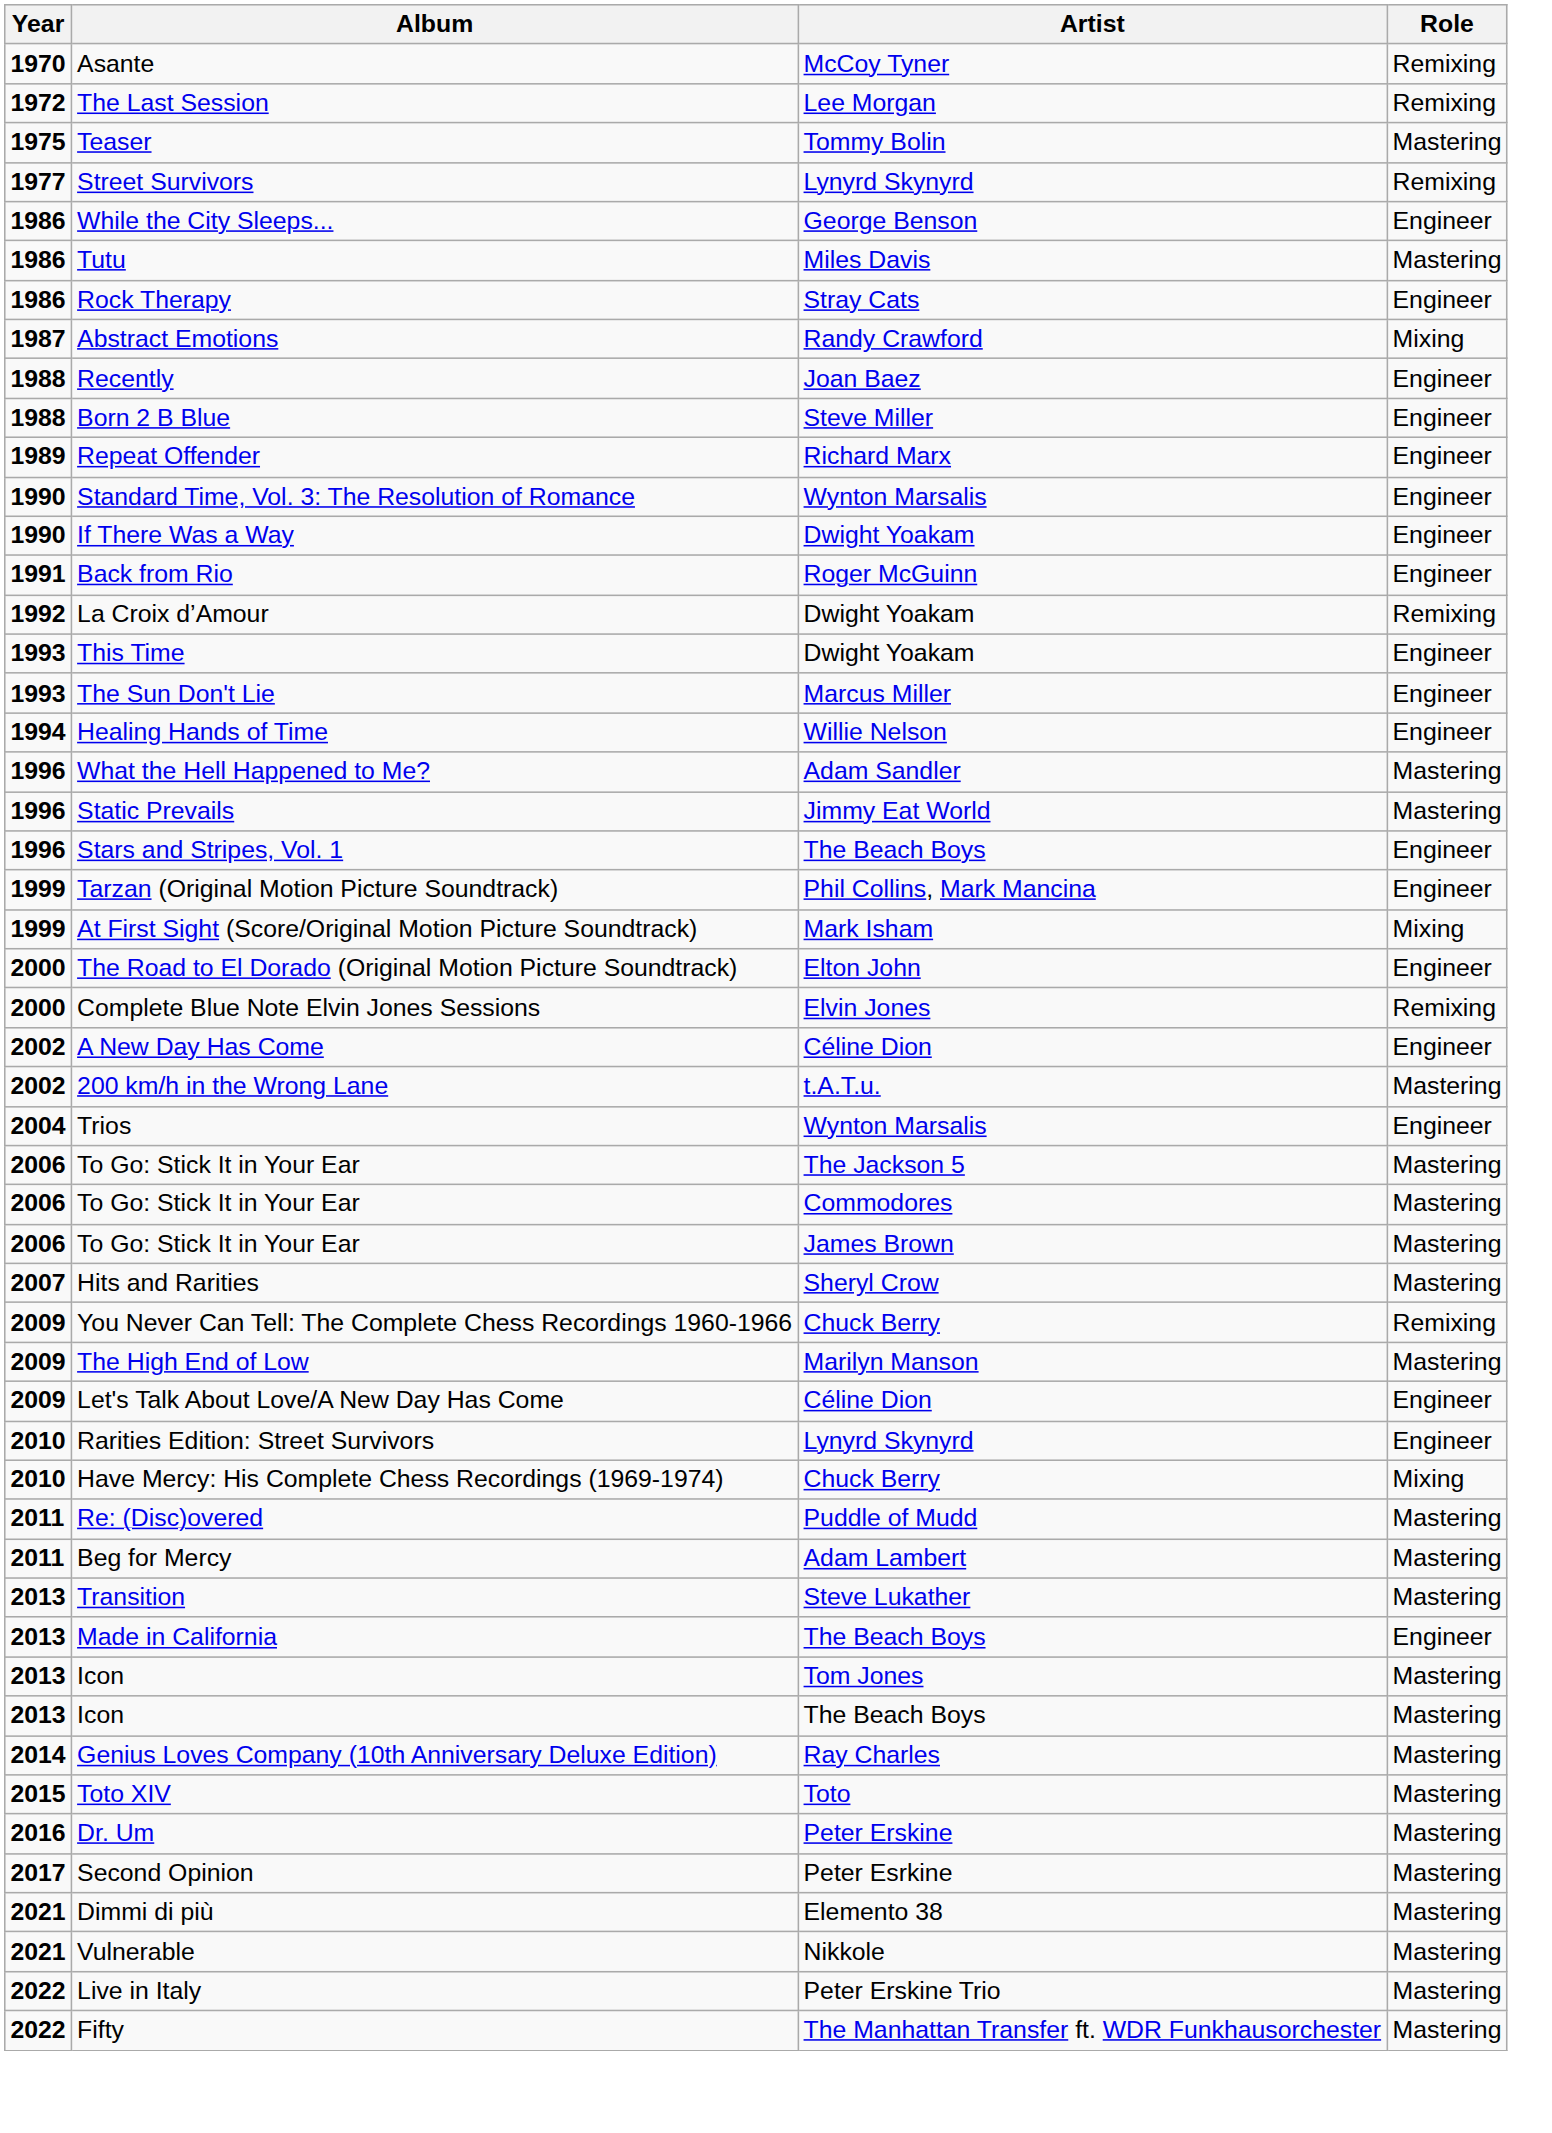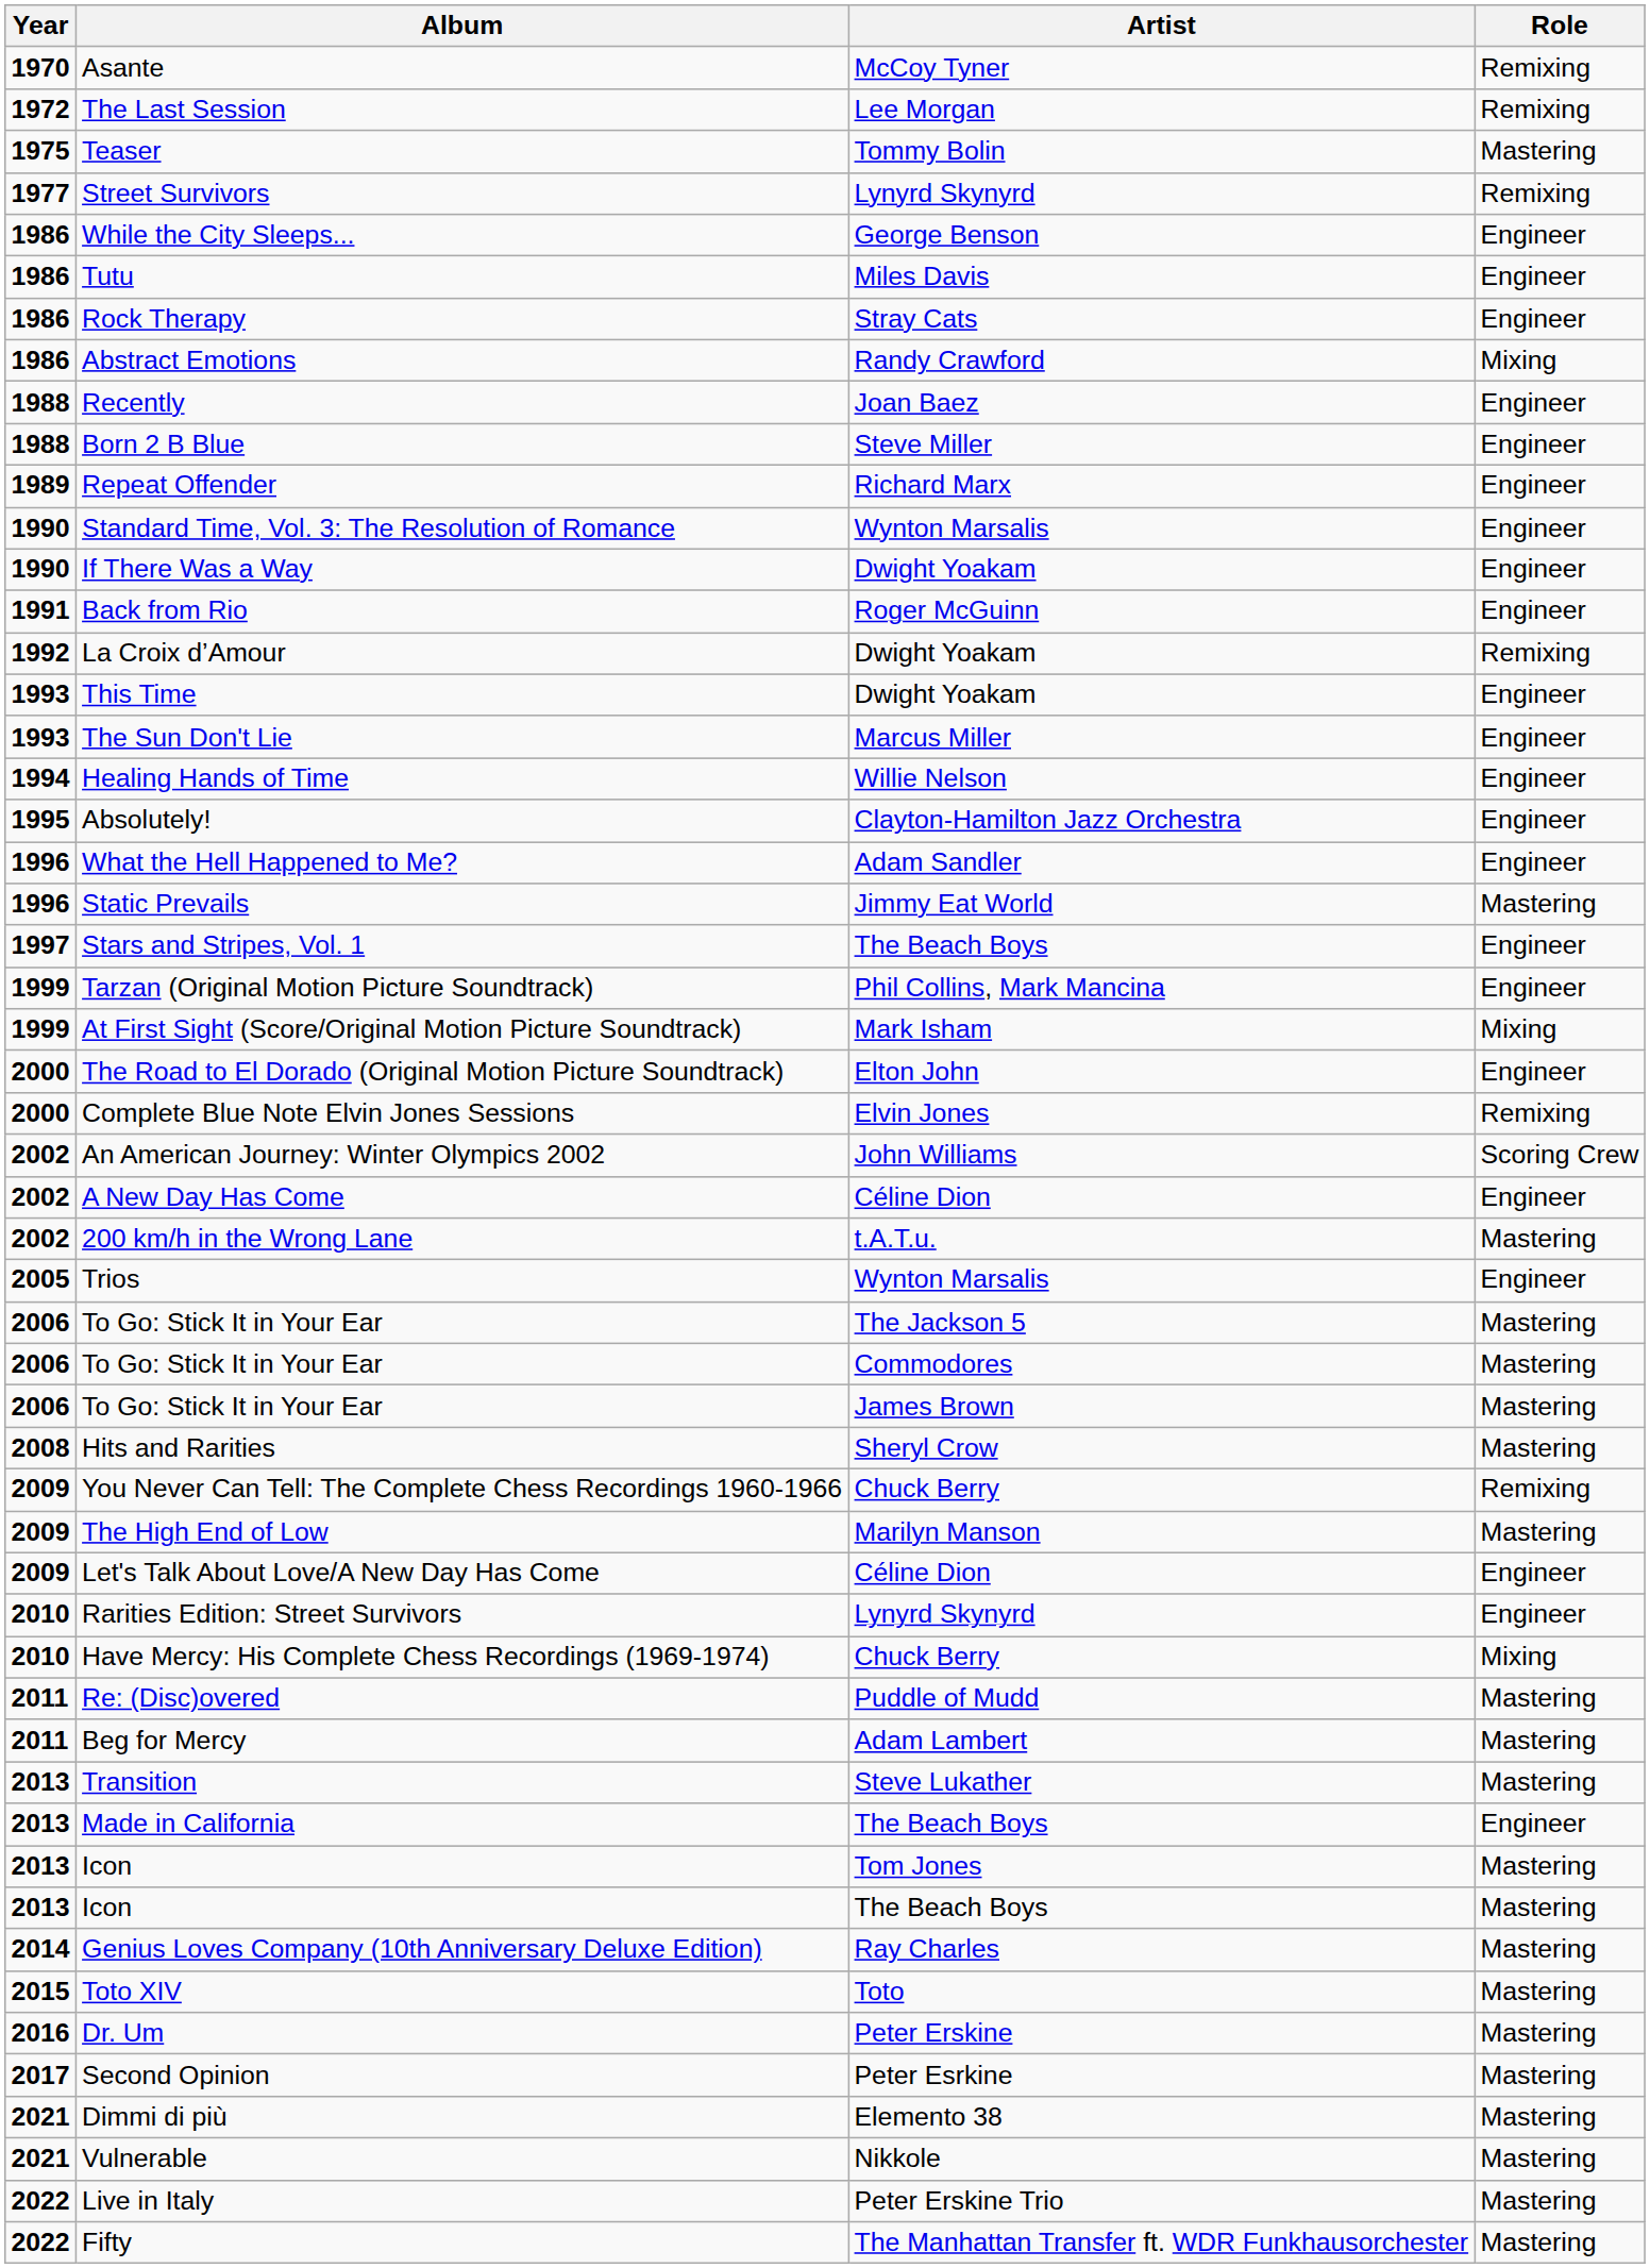 <table class="wikitable sortable">
 <tr>
 <th>Year</th>
 <th>Album</th>
 <th>Artist</th>
 <th>Role</th>
 </tr>
 <tr>
 <td><strong>1970</strong></td>
 <td>Asante</td>
 <td><a href='#'>McCoy Tyner</a></td>
 <td>Remixing</td>
 </tr>
 <tr>
 <td><strong>1972</strong></td>
 <td><a href='#'>The Last Session</a></td>
 <td><a href='#'>Lee Morgan</a></td>
 <td>Remixing</td>
 </tr>
 <tr>
 <td><strong>1975</strong></td>
 <td><a href='#'>Teaser</a></td>
 <td><a href='#'>Tommy Bolin</a></td>
 <td>Mastering</td>
 </tr>
 <tr>
 <td><strong>1977</strong></td>
 <td><a href='#'>Street Survivors</a></td>
 <td><a href='#'>Lynyrd Skynyrd</a></td>
 <td>Remixing</td>
 </tr>
 <tr>
 <td><strong>1986</strong></td>
 <td><a href='#'>While the City Sleeps...</a></td>
 <td><a href='#'>George Benson</a></td>
 <td>Engineer</td>
 </tr>
 <tr>
 <td><strong>1986</strong></td>
 <td><a href='#'>Tutu</a></td>
 <td><a href='#'>Miles Davis</a></td>
-<td>Mastering</td>
+<td>Engineer</td>
 </tr>
 <tr>
 <td><strong>1986</strong></td>
 <td><a href='#'>Rock Therapy</a></td>
 <td><a href='#'>Stray Cats</a></td>
 <td>Engineer</td>
 </tr>
 <tr>
-<td><strong>1987</strong></td>
+<td><strong>1986</strong></td>
 <td><a href='#'>Abstract Emotions</a></td>
 <td><a href='#'>Randy Crawford</a></td>
 <td>Mixing</td>
 </tr>
 <tr>
 <td><strong>1988</strong></td>
 <td><a href='#'>Recently</a></td>
 <td><a href='#'>Joan Baez</a></td>
 <td>Engineer</td>
 </tr>
 <tr>
 <td><strong>1988</strong></td>
 <td><a href='#'>Born 2 B Blue</a></td>
 <td><a href='#'>Steve Miller</a></td>
 <td>Engineer</td>
 </tr>
 <tr>
 <td><strong>1989</strong></td>
 <td><a href='#'>Repeat Offender</a></td>
 <td><a href='#'>Richard Marx</a></td>
 <td>Engineer</td>
 </tr>
 <tr>
 <td><strong>1990</strong></td>
 <td><a href='#'>Standard Time, Vol. 3: The Resolution of Romance</a></td>
 <td><a href='#'>Wynton Marsalis</a></td>
 <td>Engineer</td>
 </tr>
 <tr>
 <td><strong>1990</strong></td>
 <td><a href='#'>If There Was a Way</a></td>
 <td><a href='#'>Dwight Yoakam</a></td>
 <td>Engineer</td>
 </tr>
 <tr>
 <td><strong>1991</strong></td>
 <td><a href='#'>Back from Rio</a></td>
 <td><a href='#'>Roger McGuinn</a></td>
 <td>Engineer</td>
 </tr>
 <tr>
 <td><strong>1992</strong></td>
 <td>La Croix d’Amour</td>
 <td>Dwight Yoakam</td>
 <td>Remixing</td>
 </tr>
 <tr>
 <td><strong>1993</strong></td>
 <td><a href='#'>This Time</a></td>
 <td>Dwight Yoakam</td>
 <td>Engineer</td>
 </tr>
 <tr>
 <td><strong>1993</strong></td>
 <td><a href='#'>The Sun Don't Lie</a></td>
 <td><a href='#'>Marcus Miller</a></td>
 <td>Engineer</td>
 </tr>
 <tr>
 <td><strong>1994</strong></td>
 <td><a href='#'>Healing Hands of Time</a></td>
 <td><a href='#'>Willie Nelson</a></td>
 <td>Engineer</td>
 </tr>
 <tr>
+<td><strong>1995</strong></td>
+<td>Absolutely!</td>
+<td><a href='#'>Clayton-Hamilton Jazz Orchestra</a></td>
+<td>Engineer</td>
+</tr>
+<tr>
 <td><strong>1996</strong></td>
 <td><a href='#'>What the Hell Happened to Me?</a></td>
 <td><a href='#'>Adam Sandler</a></td>
-<td>Mastering</td>
+<td>Engineer</td>
 </tr>
 <tr>
 <td><strong>1996</strong></td>
 <td><a href='#'>Static Prevails</a></td>
 <td><a href='#'>Jimmy Eat World</a></td>
 <td>Mastering</td>
 </tr>
 <tr>
-<td><strong>1996</strong></td>
+<td><strong>1997</strong></td>
 <td><a href='#'>Stars and Stripes, Vol. 1</a></td>
 <td><a href='#'>The Beach Boys</a></td>
 <td>Engineer</td>
 </tr>
 <tr>
 <td><strong>1999</strong></td>
 <td><a href='#'>Tarzan</a> (Original Motion Picture Soundtrack)</td>
 <td><a href='#'>Phil Collins</a>, <a href='#'>Mark Mancina</a></td>
 <td>Engineer</td>
 </tr>
 <tr>
 <td><strong>1999</strong></td>
 <td><a href='#'>At First Sight</a> (Score/Original Motion Picture Soundtrack)</td>
 <td><a href='#'>Mark Isham</a></td>
 <td>Mixing</td>
 </tr>
 <tr>
 <td><strong>2000</strong></td>
 <td><a href='#'>The Road to El Dorado</a> (Original Motion Picture  Soundtrack)</td>
 <td><a href='#'>Elton John</a></td>
 <td>Engineer</td>
 </tr>
 <tr>
 <td><strong>2000</strong></td>
 <td>Complete Blue Note Elvin Jones Sessions</td>
 <td><a href='#'>Elvin Jones</a></td>
 <td>Remixing</td>
 </tr>
 <tr>
 <td><strong>2002</strong></td>
+<td>An American Journey: Winter Olympics 2002</td>
+<td><a href='#'>John Williams</a></td>
+<td>Scoring Crew</td>
+</tr>
+<tr>
+<td><strong>2002</strong></td>
 <td><a href='#'>A New Day Has Come</a></td>
 <td><a href='#'>Céline Dion</a></td>
 <td>Engineer</td>
 </tr>
 <tr>
 <td><strong>2002</strong></td>
 <td><a href='#'>200 km/h in the Wrong Lane</a></td>
 <td><a href='#'>t.A.T.u.</a></td>
 <td>Mastering</td>
 </tr>
 <tr>
-<td><strong>2004</strong></td>
+<td><strong>2005</strong></td>
 <td>Trios</td>
 <td><a href='#'>Wynton Marsalis</a></td>
 <td>Engineer</td>
 </tr>
 <tr>
 <td><strong>2006</strong></td>
 <td>To Go: Stick It in Your Ear</td>
 <td><a href='#'>The Jackson 5</a></td>
 <td>Mastering</td>
 </tr>
 <tr>
 <td><strong>2006</strong></td>
 <td>To Go: Stick It in Your Ear</td>
 <td><a href='#'>Commodores</a></td>
 <td>Mastering</td>
 </tr>
 <tr>
 <td><strong>2006</strong></td>
 <td>To Go: Stick It in Your Ear</td>
 <td><a href='#'>James Brown</a></td>
 <td>Mastering</td>
 </tr>
 <tr>
-<td><strong>2007</strong></td>
+<td><strong>2008</strong></td>
 <td>Hits and Rarities</td>
 <td><a href='#'>Sheryl Crow</a></td>
 <td>Mastering</td>
 </tr>
 <tr>
 <td><strong>2009</strong></td>
 <td>You Never Can Tell: The Complete Chess  Recordings 1960-1966</td>
 <td><a href='#'>Chuck Berry</a></td>
 <td>Remixing</td>
 </tr>
 <tr>
 <td><strong>2009</strong></td>
 <td><a href='#'>The High End of Low</a></td>
 <td><a href='#'>Marilyn Manson</a></td>
 <td>Mastering</td>
 </tr>
 <tr>
 <td><strong>2009</strong></td>
 <td>Let's Talk About Love/A New Day Has Come</td>
 <td><a href='#'>Céline Dion</a></td>
 <td>Engineer</td>
 </tr>
 <tr>
 <td><strong>2010</strong></td>
 <td>Rarities Edition: Street Survivors</td>
 <td><a href='#'>Lynyrd Skynyrd</a></td>
 <td>Engineer</td>
 </tr>
 <tr>
 <td><strong>2010</strong></td>
 <td>Have Mercy: His Complete Chess  Recordings (1969-1974)</td>
 <td><a href='#'>Chuck Berry</a></td>
 <td>Mixing</td>
 </tr>
 <tr>
 <td><strong>2011</strong></td>
 <td><a href='#'>Re: (Disc)overed</a></td>
 <td><a href='#'>Puddle of Mudd</a></td>
 <td>Mastering</td>
 </tr>
 <tr>
 <td><strong>2011</strong></td>
 <td>Beg for Mercy</td>
 <td><a href='#'>Adam Lambert</a></td>
 <td>Mastering</td>
 </tr>
 <tr>
 <td><strong>2013</strong></td>
 <td><a href='#'>Transition</a></td>
 <td><a href='#'>Steve Lukather</a></td>
 <td>Mastering</td>
 </tr>
 <tr>
 <td><strong>2013</strong></td>
 <td><a href='#'>Made in California</a></td>
 <td><a href='#'>The Beach Boys</a></td>
 <td>Engineer</td>
 </tr>
 <tr>
 <td><strong>2013</strong></td>
 <td>Icon</td>
 <td><a href='#'>Tom Jones</a></td>
 <td>Mastering</td>
 </tr>
 <tr>
 <td><strong>2013</strong></td>
 <td>Icon</td>
 <td>The Beach Boys</td>
 <td>Mastering</td>
 </tr>
 <tr>
 <td><strong>2014</strong></td>
 <td><a href='#'>Genius Loves Company (10th Anniversary Deluxe Edition)</a></td>
 <td><a href='#'>Ray Charles</a></td>
 <td>Mastering</td>
 </tr>
 <tr>
 <td><strong>2015</strong></td>
 <td><a href='#'>Toto XIV</a></td>
 <td><a href='#'>Toto</a></td>
 <td>Mastering</td>
 </tr>
 <tr>
 <td><strong>2016</strong></td>
 <td><a href='#'>Dr. Um</a></td>
 <td><a href='#'>Peter Erskine</a></td>
 <td>Mastering</td>
 </tr>
 <tr>
 <td><strong>2017</strong></td>
 <td>Second Opinion</td>
 <td>Peter Esrkine</td>
 <td>Mastering</td>
 </tr>
 <tr>
 <td><strong>2021</strong></td>
 <td>Dimmi di più</td>
 <td>Elemento 38</td>
 <td>Mastering</td>
 </tr>
 <tr>
 <td><strong>2021</strong></td>
 <td>Vulnerable</td>
 <td>Nikkole</td>
 <td>Mastering</td>
 </tr>
 <tr>
 <td><strong>2022</strong></td>
 <td>Live in Italy</td>
 <td>Peter Erskine Trio</td>
 <td>Mastering</td>
 </tr>
 <tr>
 <td><strong>2022</strong></td>
 <td>Fifty</td>
 <td><a href='#'>The Manhattan Transfer</a> ft. <a href='#'>WDR Funkhausorchester</a></td>
 <td>Mastering</td>
 </tr>
 </table>
